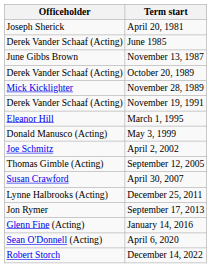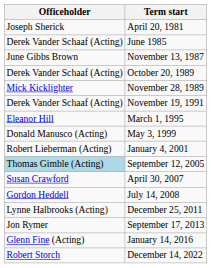 <table class="wikitable sortable">
 <tr style="vertical-align:bottom;">
 <th>Officeholder</th>
 <th>Term start</th>
 </tr>
 <tr>
 <td>Joseph Sherick</td>
 <td>April 20, 1981<br></td>
 </tr>
 <tr>
 <td>Derek Vander Schaaf (Acting)</td>
 <td>June 1985</td>
 </tr>
 <tr>
 <td>June Gibbs Brown</td>
 <td>November 13, 1987</td>
 </tr>
 <tr>
 <td>Derek Vander Schaaf (Acting)</td>
 <td>October 20, 1989</td>
 </tr>
 <tr>
 <td><a href='#'>Mick Kicklighter</a></td>
 <td>November 28, 1989</td>
 </tr>
 <tr>
 <td>Derek Vander Schaaf (Acting)</td>
 <td>November 19, 1991</td>
 </tr>
 <tr>
 <td><a href='#'>Eleanor Hill</a></td>
 <td>March 1, 1995</td>
 </tr>
 <tr>
 <td>Donald Manusco (Acting)</td>
 <td>May 3, 1999</td>
 </tr>
 <tr>
-<td><a href='#'>Joe Schmitz</a></td>
-<td>April 2, 2002</td>
+<td>Robert Lieberman (Acting)</td>
+<td>January 4, 2001</td>
 </tr>
 <tr>
-<td>Thomas Gimble (Acting)</td>
+<td style="background: lightblue;">Thomas Gimble (Acting)</td>
 <td>September 12, 2005</td>
 </tr>
 <tr>
 <td><a href='#'>Susan Crawford</a></td>
 <td>April 30, 2007</td>
+</tr>
+<tr>
+<td><a href='#'>Gordon Heddell</a></td>
+<td>July 14, 2008<br></td>
 </tr>
 <tr>
 <td>Lynne Halbrooks (Acting)</td>
 <td>December 25, 2011</td>
 </tr>
 <tr>
 <td>Jon Rymer</td>
 <td>September 17, 2013</td>
 </tr>
 <tr>
 <td><a href='#'>Glenn Fine</a> (Acting)</td>
 <td>January 14, 2016</td>
 </tr>
 <tr>
-<td><a href='#'>Sean O'Donnell</a> (Acting)</td>
-<td>April 6, 2020</td>
-</tr>
-<tr>
 <td><a href='#'>Robert Storch</a></td>
 <td>December 14, 2022</td>
 </tr>
 </table>
